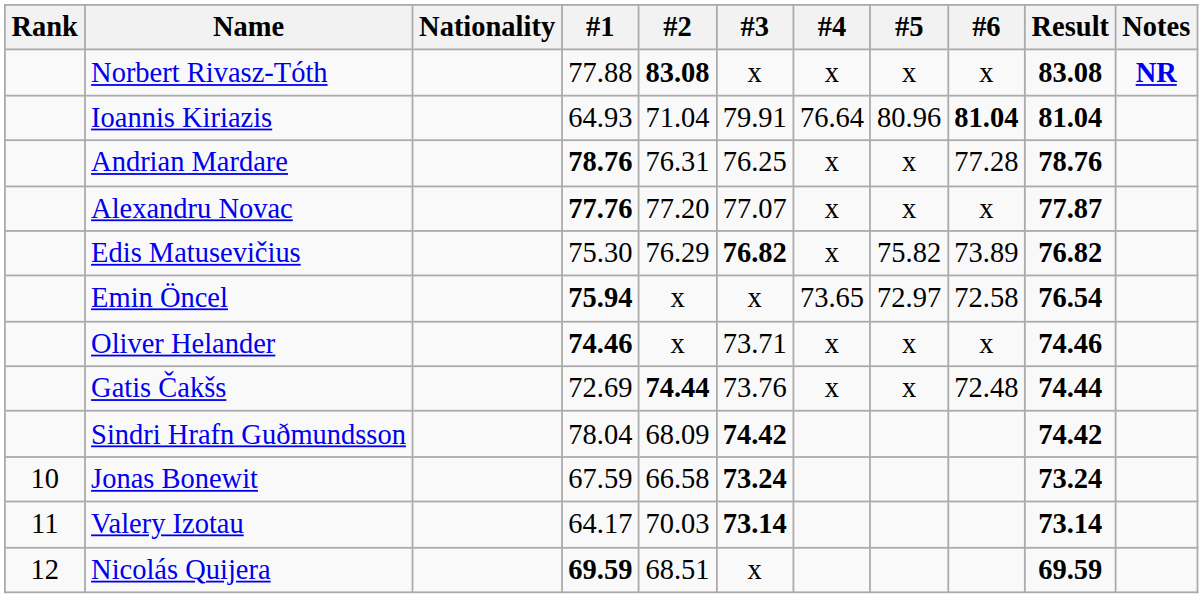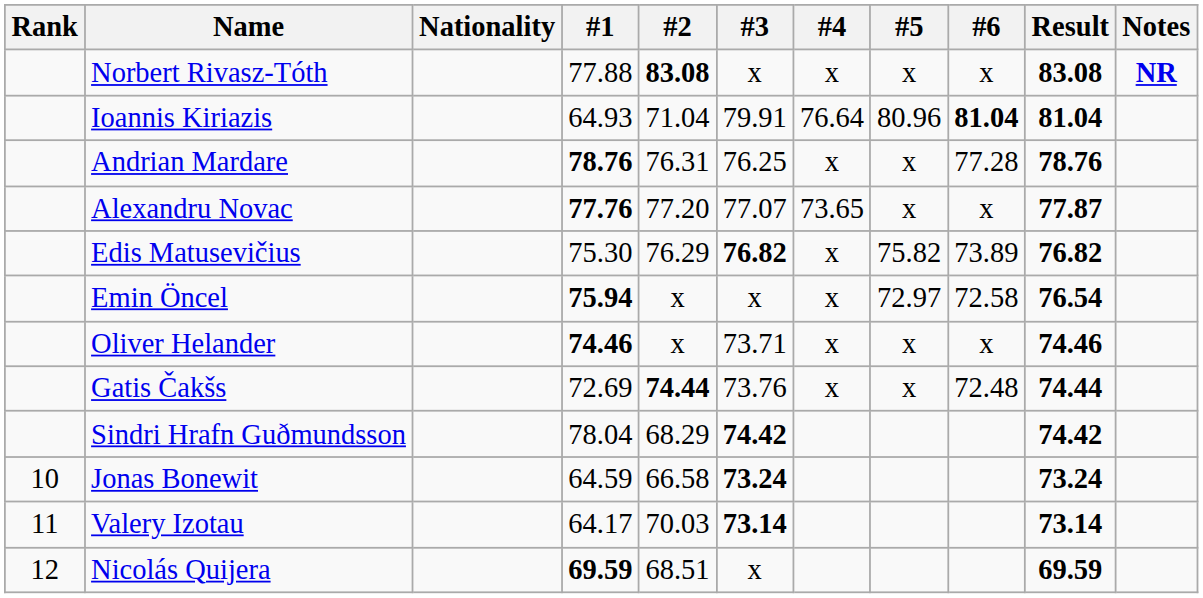 <table class="wikitable sortable" style="text-align:center">
 <tr>
 <th>Rank</th>
 <th>Name</th>
 <th>Nationality</th>
 <th>#1</th>
 <th>#2</th>
 <th>#3</th>
 <th>#4</th>
 <th>#5</th>
 <th>#6</th>
 <th>Result</th>
 <th>Notes</th>
 </tr>
 <tr>
 <td></td>
 <td align=left><a href='#'>Norbert Rivasz-Tóth</a></td>
 <td align=left></td>
 <td>77.88</td>
 <td><strong>83.08</strong></td>
 <td>x</td>
 <td>x</td>
 <td>x</td>
 <td>x</td>
 <td><strong>83.08</strong></td>
 <td><strong><a href='#'>NR</a></strong></td>
 </tr>
 <tr>
 <td></td>
 <td align=left><a href='#'>Ioannis Kiriazis</a></td>
 <td align=left></td>
 <td>64.93</td>
 <td>71.04</td>
 <td>79.91</td>
 <td>76.64</td>
 <td>80.96</td>
 <td><strong>81.04</strong></td>
 <td><strong>81.04</strong></td>
 <td></td>
 </tr>
 <tr>
 <td></td>
 <td align=left><a href='#'>Andrian Mardare</a></td>
 <td align=left></td>
 <td><strong>78.76</strong></td>
 <td>76.31</td>
 <td>76.25</td>
 <td>x</td>
 <td>x</td>
 <td>77.28</td>
 <td><strong>78.76</strong></td>
 <td></td>
 </tr>
 <tr>
 <td></td>
 <td align=left><a href='#'>Alexandru Novac</a></td>
 <td align=left></td>
 <td><strong>77.76</strong></td>
 <td>77.20</td>
 <td>77.07</td>
-<td>x</td>
+<td>73.65</td>
 <td>x</td>
 <td>x</td>
 <td><strong>77.87</strong></td>
 <td></td>
 </tr>
 <tr>
 <td></td>
 <td align=left><a href='#'>Edis Matusevičius</a></td>
 <td align=left></td>
 <td>75.30</td>
 <td>76.29</td>
 <td><strong>76.82</strong></td>
 <td>x</td>
 <td>75.82</td>
 <td>73.89</td>
 <td><strong>76.82</strong></td>
 <td></td>
 </tr>
 <tr>
 <td></td>
 <td align=left><a href='#'>Emin Öncel</a></td>
 <td align=left></td>
 <td><strong>75.94</strong></td>
 <td>x</td>
 <td>x</td>
-<td>73.65</td>
+<td>x</td>
 <td>72.97</td>
 <td>72.58</td>
 <td><strong>76.54</strong></td>
 <td></td>
 </tr>
 <tr>
 <td></td>
 <td align=left><a href='#'>Oliver Helander</a></td>
 <td align=left></td>
 <td><strong>74.46</strong></td>
 <td>x</td>
 <td>73.71</td>
 <td>x</td>
 <td>x</td>
 <td>x</td>
 <td><strong>74.46</strong></td>
 <td></td>
 </tr>
 <tr>
 <td></td>
 <td align=left><a href='#'>Gatis Čakšs</a></td>
 <td align=left></td>
 <td>72.69</td>
 <td><strong>74.44</strong></td>
 <td>73.76</td>
 <td>x</td>
 <td>x</td>
 <td>72.48</td>
 <td><strong>74.44</strong></td>
 <td></td>
 </tr>
 <tr>
 <td></td>
 <td align=left><a href='#'>Sindri Hrafn Guðmundsson</a></td>
 <td align=left></td>
 <td>78.04</td>
-<td>68.09</td>
+<td>68.29</td>
 <td><strong>74.42</strong></td>
 <td></td>
 <td></td>
 <td></td>
 <td><strong>74.42</strong></td>
 <td></td>
 </tr>
 <tr>
 <td>10</td>
 <td align=left><a href='#'>Jonas Bonewit</a></td>
 <td align=left></td>
-<td>67.59</td>
+<td>64.59</td>
 <td>66.58</td>
 <td><strong>73.24</strong></td>
 <td></td>
 <td></td>
 <td></td>
 <td><strong>73.24</strong></td>
 <td></td>
 </tr>
 <tr>
 <td>11</td>
 <td align=left><a href='#'>Valery Izotau</a></td>
 <td align=left></td>
 <td>64.17</td>
 <td>70.03</td>
 <td><strong>73.14</strong></td>
 <td></td>
 <td></td>
 <td></td>
 <td><strong>73.14</strong></td>
 <td></td>
 </tr>
 <tr>
 <td>12</td>
 <td align=left><a href='#'>Nicolás Quijera</a></td>
 <td align=left></td>
 <td><strong>69.59</strong></td>
 <td>68.51</td>
 <td>x</td>
 <td></td>
 <td></td>
 <td></td>
 <td><strong>69.59</strong></td>
 <td></td>
 </tr>
 </table>
